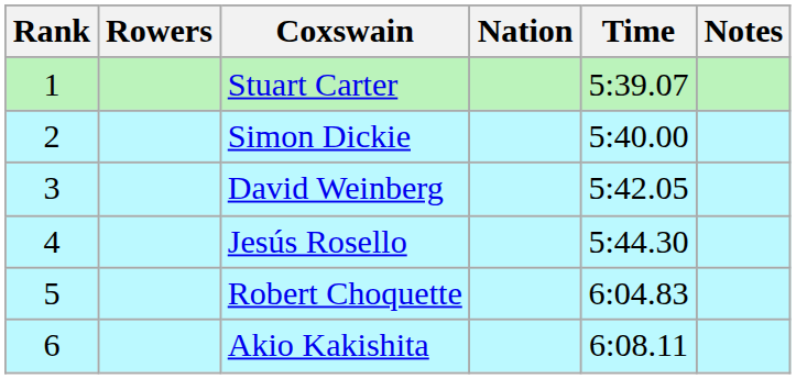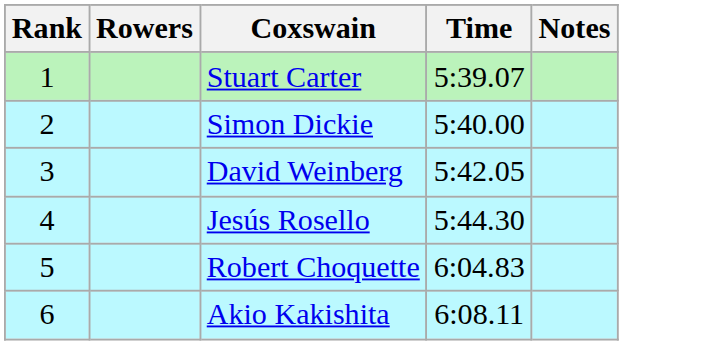 <table class="wikitable sortable" style="text-align:center">
 <tr>
 <th>Rank</th>
 <th>Rowers</th>
 <th>Coxswain</th>
-<th>Nation</th>
 <th>Time</th>
 <th>Notes</th>
 </tr>
 <tr bgcolor=bbf3bb>
 <td>1</td>
 <td></td>
 <td align=left><a href='#'>Stuart Carter</a></td>
-<td align=left></td>
 <td>5:39.07</td>
 <td></td>
 </tr>
 <tr bgcolor=bbf9ff>
 <td>2</td>
 <td></td>
 <td align=left><a href='#'>Simon Dickie</a></td>
-<td align=left></td>
 <td>5:40.00</td>
 <td></td>
 </tr>
 <tr bgcolor=bbf9ff>
 <td>3</td>
 <td></td>
 <td align=left><a href='#'>David Weinberg</a></td>
-<td align=left></td>
 <td>5:42.05</td>
 <td></td>
 </tr>
 <tr bgcolor=bbf9ff>
 <td>4</td>
 <td></td>
 <td align=left><a href='#'>Jesús Rosello</a></td>
-<td align=left></td>
 <td>5:44.30</td>
 <td></td>
 </tr>
 <tr bgcolor=bbf9ff>
 <td>5</td>
 <td></td>
 <td align=left><a href='#'>Robert Choquette</a></td>
-<td align=left></td>
 <td>6:04.83</td>
 <td></td>
 </tr>
 <tr bgcolor=bbf9ff>
 <td>6</td>
 <td></td>
 <td align=left><a href='#'>Akio Kakishita</a></td>
-<td align=left></td>
 <td>6:08.11</td>
 <td></td>
 </tr>
 </table>
